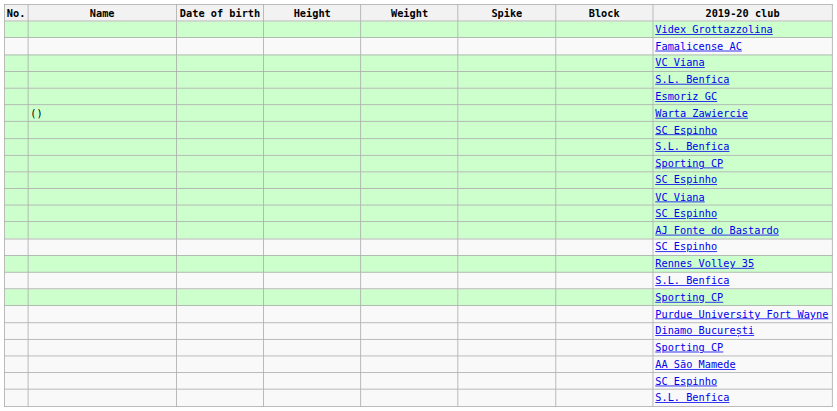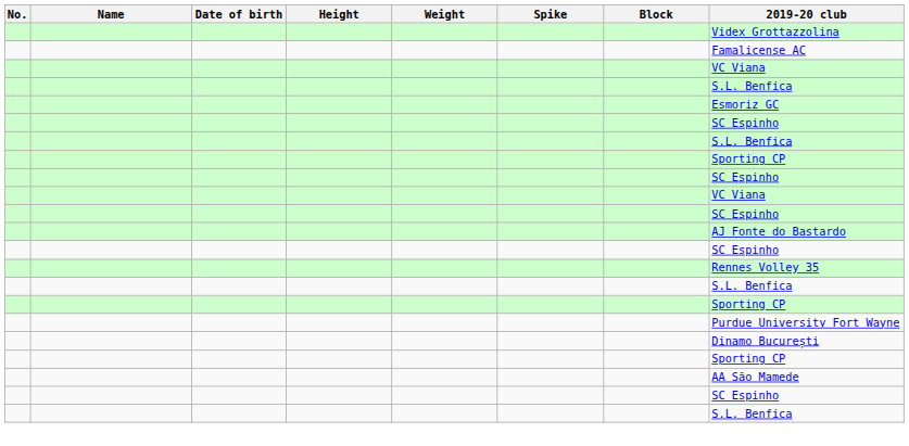 <table class="wikitable sortable" style="font-size:100%; text-align:center;">
 <tr>
 <th>No.</th>
 <th style="width:14em">Name</th>
 <th style="width:8em">Date of birth</th>
 <th style="width:9em">Height</th>
 <th style="width:9em">Weight</th>
 <th style="width:9em">Spike</th>
 <th style="width:9em">Block</th>
 <th style="width:17em">2019-20 club</th>
 </tr>
 <tr bgcolor=#ccffcc>
 <td></td>
 <td align=left></td>
 <td align=right></td>
 <td></td>
 <td></td>
 <td></td>
 <td></td>
 <td align=left> <a href='#'>Videx Grottazzolina</a></td>
 </tr>
 <tr>
 <td></td>
 <td align=left></td>
 <td align=right></td>
 <td></td>
 <td></td>
 <td></td>
 <td></td>
 <td align=left> <a href='#'>Famalicense AC</a></td>
 </tr>
 <tr bgcolor=#ccffcc>
 <td></td>
 <td align=left></td>
 <td align=right></td>
 <td></td>
 <td></td>
 <td></td>
 <td></td>
 <td align=left> <a href='#'>VC Viana</a></td>
 </tr>
 <tr bgcolor=#ccffcc>
 <td></td>
 <td align=left></td>
 <td align=right></td>
 <td></td>
 <td></td>
 <td></td>
 <td></td>
 <td align=left> <a href='#'>S.L. Benfica</a></td>
 </tr>
 <tr bgcolor=#ccffcc>
 <td></td>
 <td align=left></td>
 <td align=right></td>
 <td></td>
 <td></td>
 <td></td>
 <td></td>
 <td align=left> <a href='#'>Esmoriz GC</a></td>
-</tr>
-<tr bgcolor=#ccffcc>
-<td></td>
-<td align=left> ()</td>
-<td align=right></td>
-<td></td>
-<td></td>
-<td></td>
-<td></td>
-<td align=left> <a href='#'>Warta Zawiercie</a></td>
 </tr>
 <tr bgcolor=#ccffcc>
 <td></td>
 <td align=left></td>
 <td align=right></td>
 <td></td>
 <td></td>
 <td></td>
 <td></td>
 <td align=left> <a href='#'>SC Espinho</a></td>
 </tr>
 <tr bgcolor=#ccffcc>
 <td></td>
 <td align=left></td>
 <td align=right></td>
 <td></td>
 <td></td>
 <td></td>
 <td></td>
 <td align=left> <a href='#'>S.L. Benfica</a></td>
 </tr>
 <tr bgcolor=#ccffcc>
 <td></td>
 <td align=left></td>
 <td align=right></td>
 <td></td>
 <td></td>
 <td></td>
 <td></td>
 <td align=left> <a href='#'>Sporting CP</a></td>
 </tr>
 <tr bgcolor=#ccffcc>
 <td></td>
 <td align=left></td>
 <td align=right></td>
 <td></td>
 <td></td>
 <td></td>
 <td></td>
 <td align=left> <a href='#'>SC Espinho</a></td>
 </tr>
 <tr bgcolor=#ccffcc>
 <td></td>
 <td align=left></td>
 <td align=right></td>
 <td></td>
 <td></td>
 <td></td>
 <td></td>
 <td align=left> <a href='#'>VC Viana</a></td>
 </tr>
 <tr bgcolor=#ccffcc>
 <td></td>
 <td align=left></td>
 <td align=right></td>
 <td></td>
 <td></td>
 <td></td>
 <td></td>
 <td align=left> <a href='#'>SC Espinho</a></td>
 </tr>
 <tr bgcolor=#ccffcc>
 <td></td>
 <td align=left></td>
 <td align=right></td>
 <td></td>
 <td></td>
 <td></td>
 <td></td>
 <td align=left> <a href='#'>AJ Fonte do Bastardo</a></td>
 </tr>
 <tr>
 <td></td>
 <td align=left></td>
 <td align=right></td>
 <td></td>
 <td></td>
 <td></td>
 <td></td>
 <td align=left> <a href='#'>SC Espinho</a></td>
 </tr>
 <tr bgcolor=#ccffcc>
 <td></td>
 <td align=left></td>
 <td align=right></td>
 <td></td>
 <td></td>
 <td></td>
 <td></td>
 <td align=left> <a href='#'>Rennes Volley 35</a></td>
 </tr>
 <tr>
 <td></td>
 <td align=left></td>
 <td align=right></td>
 <td></td>
 <td></td>
 <td></td>
 <td></td>
 <td align=left> <a href='#'>S.L. Benfica</a></td>
 </tr>
 <tr bgcolor=#ccffcc>
 <td></td>
 <td align=left></td>
 <td align=right></td>
 <td></td>
 <td></td>
 <td></td>
 <td></td>
 <td align=left> <a href='#'>Sporting CP</a></td>
 </tr>
 <tr>
 <td></td>
 <td align=left></td>
 <td align=right></td>
 <td></td>
 <td></td>
 <td></td>
 <td></td>
 <td align=left> <a href='#'>Purdue University Fort Wayne</a></td>
 </tr>
 <tr>
 <td></td>
 <td align=left></td>
 <td align=right></td>
 <td></td>
 <td></td>
 <td></td>
 <td></td>
 <td align=left> <a href='#'>Dinamo București</a></td>
 </tr>
 <tr>
 <td></td>
 <td align=left></td>
 <td align=right></td>
 <td></td>
 <td></td>
 <td></td>
 <td></td>
 <td align=left> <a href='#'>Sporting CP</a></td>
 </tr>
 <tr>
 <td></td>
 <td align=left></td>
 <td align=right></td>
 <td></td>
 <td></td>
 <td></td>
 <td></td>
 <td align=left> <a href='#'>AA São Mamede</a></td>
 </tr>
 <tr>
 <td></td>
 <td align=left></td>
 <td align=right></td>
 <td></td>
 <td></td>
 <td></td>
 <td></td>
 <td align=left> <a href='#'>SC Espinho</a></td>
 </tr>
 <tr>
 <td></td>
 <td align=left></td>
 <td align=right></td>
 <td></td>
 <td></td>
 <td></td>
 <td></td>
 <td align=left> <a href='#'>S.L. Benfica</a></td>
 </tr>
 </table>
